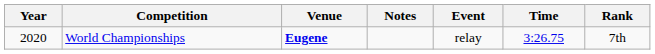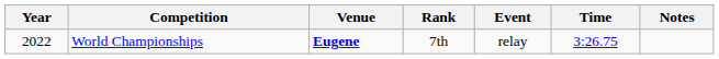 <table class="wikitable sortable" width=55% style="font-size:90%; text-align:center;">
 <tr>
 <th>Year</th>
 <th>Competition</th>
 <th>Venue</th>
-<th>Notes</th>
+<th>Rank</th>
 <th>Event</th>
 <th>Time</th>
-<th>Rank</th>
+<th>Notes</th>
 </tr>
 <tr>
-<td rowspan=1>2020</td>
+<td rowspan=1>2022</td>
 <td rowspan=1 align=left><a href='#'>World Championships</a></td>
 <td rowspan=1 align=left><strong> <a href='#'>Eugene</a></strong></td>
-<td></td>
+<td>7th</td>
 <td> relay</td>
 <td><a href='#'>3:26.75</a></td>
-<td>7th</td>
+<td></td>
 </tr>
 </table>
